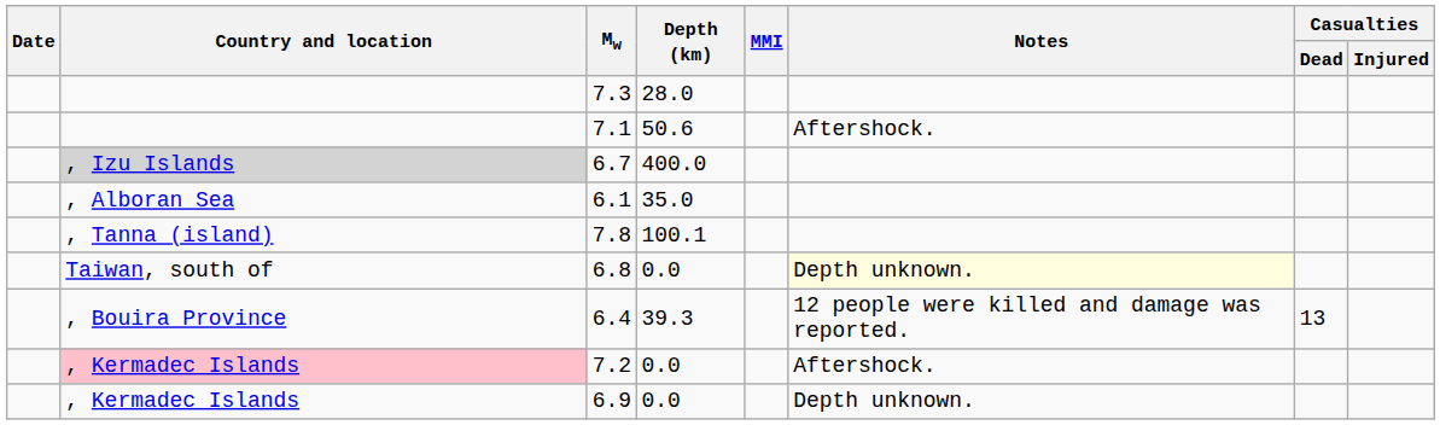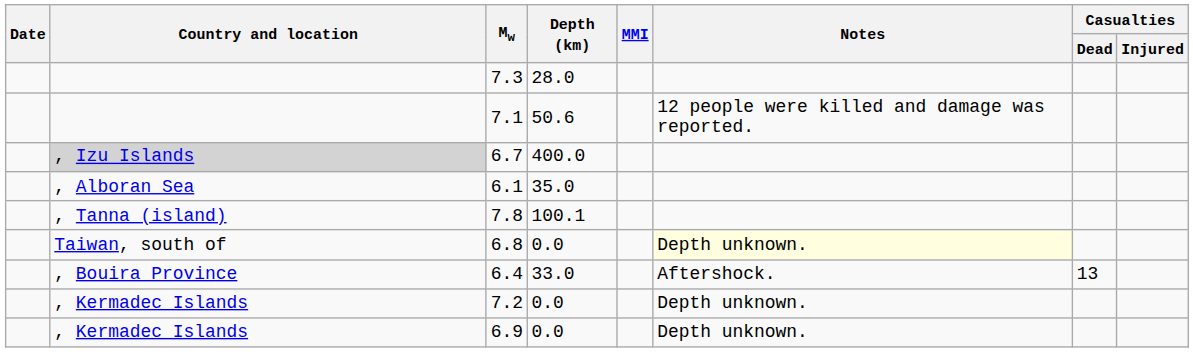 <table class="wikitable sortable sort-under" style="border:1px black; margin-left:1em;">
 <tr>
 <th rowspan="2"><small>Date</small></th>
 <th rowspan="2" style="width: 310px"><small>Country and location</small></th>
 <th rowspan="2"><small>M<sub>w</sub></small></th>
 <th rowspan="2"><small>Depth (km)</small></th>
 <th rowspan="2"><small><a href='#'>MMI</a></small></th>
 <th rowspan="2" class="unsortable"><small>Notes</small></th>
 <th colspan="2"><small>Casualties</small></th>
 </tr>
 <tr>
 <th><small>Dead</small></th>
 <th><small>Injured</small></th>
 </tr>
 <tr>
 <td></td>
 <td></td>
 <td>7.3</td>
 <td>28.0</td>
 <td></td>
 <td></td>
 <td></td>
 <td></td>
 </tr>
 <tr>
 <td></td>
 <td></td>
 <td>7.1</td>
 <td>50.6</td>
 <td></td>
-<td>Aftershock.</td>
+<td>12 people were killed and damage was reported.</td>
 <td></td>
 <td></td>
 </tr>
 <tr>
 <td></td>
 <td style="background: lightgrey;">, <a href='#'>Izu Islands</a></td>
 <td>6.7</td>
 <td>400.0</td>
 <td></td>
 <td></td>
 <td></td>
 <td></td>
 </tr>
 <tr>
 <td></td>
 <td>, <a href='#'>Alboran Sea</a></td>
 <td>6.1</td>
 <td>35.0</td>
 <td></td>
 <td></td>
 <td></td>
 <td></td>
 </tr>
 <tr>
 <td></td>
 <td>, <a href='#'>Tanna (island)</a></td>
 <td>7.8</td>
 <td>100.1</td>
 <td></td>
 <td></td>
 <td></td>
 <td></td>
 </tr>
 <tr>
 <td></td>
 <td> <a href='#'>Taiwan</a>, south of</td>
 <td>6.8</td>
 <td>0.0</td>
 <td></td>
 <td style="background: lightyellow;">Depth unknown.</td>
 <td></td>
 <td></td>
 </tr>
 <tr>
 <td></td>
 <td>, <a href='#'>Bouira Province</a></td>
 <td>6.4</td>
-<td>39.3</td>
+<td>33.0</td>
 <td></td>
-<td>12 people were killed and damage was reported.</td>
+<td>Aftershock.</td>
 <td>13</td>
 <td></td>
 </tr>
 <tr>
 <td></td>
-<td style="background: pink;">, <a href='#'>Kermadec Islands</a></td>
+<td>, <a href='#'>Kermadec Islands</a></td>
 <td>7.2</td>
 <td>0.0</td>
 <td></td>
-<td>Aftershock.</td>
+<td>Depth unknown.</td>
 <td></td>
 <td></td>
 </tr>
 <tr>
 <td></td>
 <td>, <a href='#'>Kermadec Islands</a></td>
 <td>6.9</td>
 <td>0.0</td>
 <td></td>
 <td>Depth unknown.</td>
 <td></td>
 <td></td>
 </tr>
 </table>
